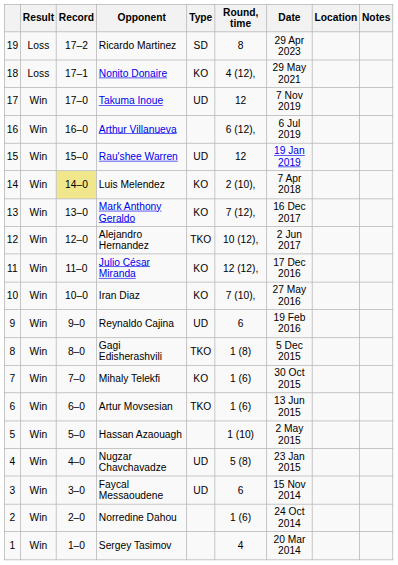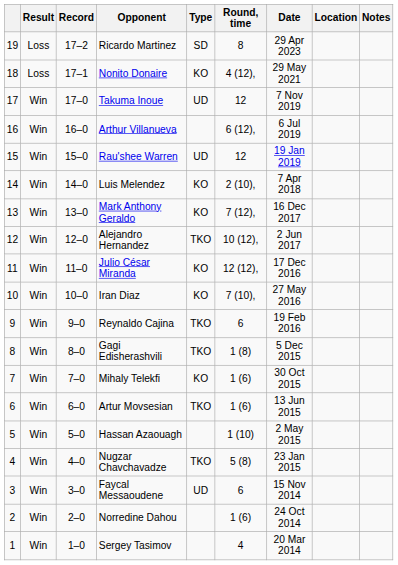 <table class="wikitable" style="text-align:center">
 <tr>
 <th></th>
 <th>Result</th>
 <th>Record</th>
 <th>Opponent</th>
 <th>Type</th>
 <th>Round, time</th>
 <th>Date</th>
 <th>Location</th>
 <th>Notes</th>
 </tr>
 <tr>
 <td>19</td>
 <td>Loss</td>
 <td>17–2</td>
 <td align=left>Ricardo Martinez</td>
 <td>SD</td>
 <td>8</td>
 <td>29 Apr 2023</td>
 <td align=left></td>
 <td></td>
 </tr>
 <tr>
 <td>18</td>
 <td>Loss</td>
 <td>17–1</td>
 <td align=left><a href='#'>Nonito Donaire</a></td>
 <td>KO</td>
 <td>4 (12), </td>
 <td>29 May 2021</td>
 <td style="text-align:left;"></td>
 <td align=left></td>
 </tr>
 <tr>
 <td>17</td>
 <td>Win</td>
 <td>17–0</td>
 <td align=left><a href='#'>Takuma Inoue</a></td>
 <td>UD</td>
 <td>12</td>
 <td>7 Nov 2019</td>
 <td align=left></td>
 <td align=left></td>
 </tr>
 <tr>
 <td>16</td>
 <td>Win</td>
 <td>16–0</td>
 <td align=left><a href='#'>Arthur Villanueva</a></td>
 <td></td>
 <td>6 (12), </td>
 <td>6 Jul 2019</td>
 <td align=left></td>
 <td align=left></td>
 </tr>
 <tr>
 <td>15</td>
 <td>Win</td>
 <td>15–0</td>
 <td align=left><a href='#'>Rau'shee Warren</a></td>
 <td>UD</td>
 <td>12</td>
 <td><a href='#'>19 Jan 2019</a></td>
 <td align=left></td>
 <td align=left></td>
 </tr>
 <tr>
 <td>14</td>
 <td>Win</td>
-<td style="background: khaki;">14–0</td>
+<td>14–0</td>
 <td align=left>Luis Melendez</td>
 <td>KO</td>
 <td>2 (10), </td>
 <td>7 Apr 2018</td>
 <td align=left></td>
 <td></td>
 </tr>
 <tr>
 <td>13</td>
 <td>Win</td>
 <td>13–0</td>
 <td align=left><a href='#'>Mark Anthony Geraldo</a></td>
 <td>KO</td>
 <td>7 (12), </td>
 <td>16 Dec 2017</td>
 <td align=left></td>
 <td align=left></td>
 </tr>
 <tr>
 <td>12</td>
 <td>Win</td>
 <td>12–0</td>
 <td align=left>Alejandro Hernandez</td>
 <td>TKO</td>
 <td>10 (12), </td>
 <td>2 Jun 2017</td>
 <td align=left></td>
 <td align=left></td>
 </tr>
 <tr>
 <td>11</td>
 <td>Win</td>
 <td>11–0</td>
 <td align=left><a href='#'>Julio César Miranda</a></td>
 <td>KO</td>
 <td>12 (12), </td>
 <td>17 Dec 2016</td>
 <td align=left></td>
 <td align=left></td>
 </tr>
 <tr>
 <td>10</td>
 <td>Win</td>
 <td>10–0</td>
 <td align=left>Iran Diaz</td>
 <td>KO</td>
 <td>7 (10), </td>
 <td>27 May 2016</td>
 <td align=left></td>
 <td></td>
 </tr>
 <tr>
 <td>9</td>
 <td>Win</td>
 <td>9–0</td>
 <td align=left>Reynaldo Cajina</td>
-<td>UD</td>
+<td>TKO</td>
 <td>6</td>
 <td>19 Feb 2016</td>
 <td align=left></td>
 <td></td>
 </tr>
 <tr>
 <td>8</td>
 <td>Win</td>
 <td>8–0</td>
 <td align=left>Gagi Edisherashvili</td>
 <td>TKO</td>
 <td>1 (8)</td>
 <td>5 Dec 2015</td>
 <td align=left></td>
 <td></td>
 </tr>
 <tr>
 <td>7</td>
 <td>Win</td>
 <td>7–0</td>
 <td align=left>Mihaly Telekfi</td>
 <td>KO</td>
 <td>1 (6)</td>
 <td>30 Oct 2015</td>
 <td align=left></td>
 <td></td>
 </tr>
 <tr>
 <td>6</td>
 <td>Win</td>
 <td>6–0</td>
 <td align=left>Artur Movsesian</td>
 <td>TKO</td>
 <td>1 (6)</td>
 <td>13 Jun 2015</td>
 <td align=left></td>
 <td></td>
 </tr>
 <tr>
 <td>5</td>
 <td>Win</td>
 <td>5–0</td>
 <td align=left>Hassan Azaouagh</td>
 <td></td>
 <td>1 (10)</td>
 <td>2 May 2015</td>
 <td align=left></td>
 <td align=left></td>
 </tr>
 <tr>
 <td>4</td>
 <td>Win</td>
 <td>4–0</td>
 <td align=left>Nugzar Chavchavadze</td>
-<td>UD</td>
+<td>TKO</td>
 <td>5 (8)</td>
 <td>23 Jan 2015</td>
 <td align=left></td>
 <td></td>
 </tr>
 <tr>
 <td>3</td>
 <td>Win</td>
 <td>3–0</td>
 <td align=left>Faycal Messaoudene</td>
 <td>UD</td>
 <td>6</td>
 <td>15 Nov 2014</td>
 <td align=left></td>
 <td></td>
 </tr>
 <tr>
 <td>2</td>
 <td>Win</td>
 <td>2–0</td>
 <td align=left>Norredine Dahou</td>
 <td></td>
 <td>1 (6)</td>
 <td>24 Oct 2014</td>
 <td align=left></td>
 <td></td>
 </tr>
 <tr>
 <td>1</td>
 <td>Win</td>
 <td>1–0</td>
 <td align=left>Sergey Tasimov</td>
 <td></td>
 <td>4</td>
 <td>20 Mar 2014</td>
 <td align=left></td>
 <td></td>
 </tr>
 </table>
